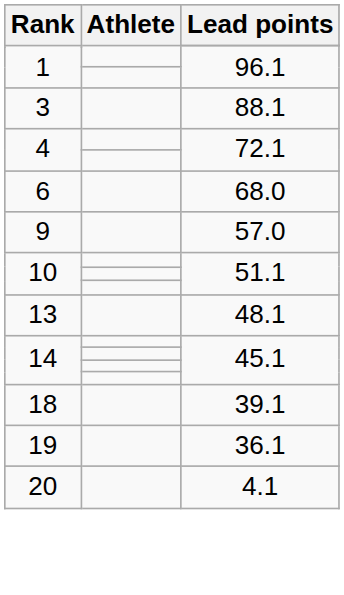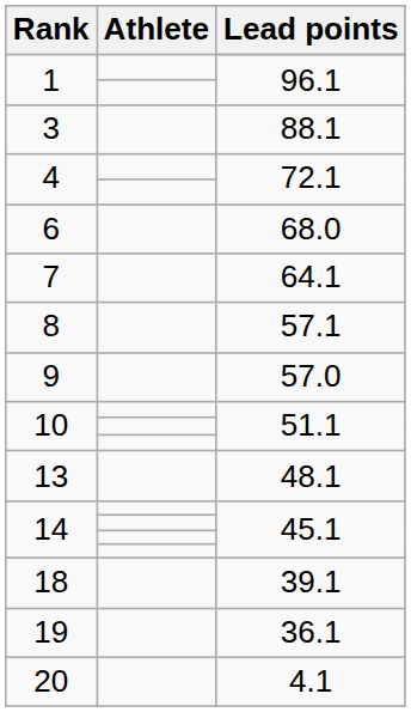 <table class="wikitable sortable" style="text-align:center">
 <tr>
 <th scope="col" rowspan="2">Rank</th>
 <th scope="col" rowspan="2">Athlete</th>
 <th scope="col">Lead points</th>
 </tr>
 <tr>
 </tr>
 <tr>
 <td rowspan="2">1</td>
 <td align=left></td>
 <td rowspan="2">96.1</td>
 </tr>
 <tr>
 <td align=left></td>
 </tr>
 <tr>
 <td>3</td>
 <td align=left></td>
 <td>88.1</td>
 </tr>
 <tr>
 <td rowspan="2">4</td>
 <td align=left></td>
 <td rowspan="2">72.1</td>
 </tr>
 <tr>
 <td align=left></td>
 </tr>
 <tr>
 <td>6</td>
 <td align=left></td>
 <td>68.0</td>
+</tr>
+<tr>
+<td>7</td>
+<td align=left></td>
+<td>64.1</td>
+</tr>
+<tr>
+<td>8</td>
+<td align=left></td>
+<td>57.1</td>
 </tr>
 <tr>
 <td>9</td>
 <td align=left></td>
 <td>57.0</td>
 </tr>
 <tr>
 <td rowspan="3">10</td>
 <td align=left></td>
 <td rowspan="3">51.1</td>
 </tr>
 <tr>
 <td align=left></td>
 </tr>
 <tr>
 <td align=left></td>
 </tr>
 <tr>
 <td>13</td>
 <td align=left></td>
 <td>48.1</td>
 </tr>
 <tr>
 <td rowspan="4">14</td>
 <td align=left></td>
 <td rowspan="4">45.1</td>
 </tr>
 <tr>
 <td align=left></td>
 </tr>
 <tr>
 <td align=left></td>
 </tr>
 <tr>
 <td align=left></td>
 </tr>
 <tr>
 <td>18</td>
 <td align=left></td>
 <td>39.1</td>
 </tr>
 <tr>
 <td>19</td>
 <td align=left></td>
 <td>36.1</td>
 </tr>
 <tr>
 <td>20</td>
 <td align=left></td>
 <td>4.1</td>
 </tr>
 </table>
